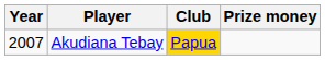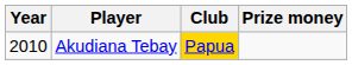 <table class="wikitable">
 <tr>
 <th>Year</th>
 <th>Player</th>
 <th>Club</th>
 <th>Prize money</th>
 </tr>
 <tr>
-<td>2007</td>
+<td>2010</td>
 <td> <a href='#'>Akudiana Tebay</a></td>
 <td style="background: gold;"><a href='#'>Papua</a></td>
 <td></td>
 </tr>
 </table>
